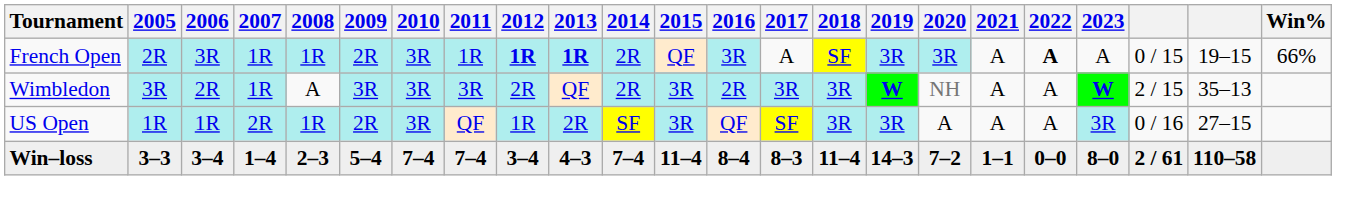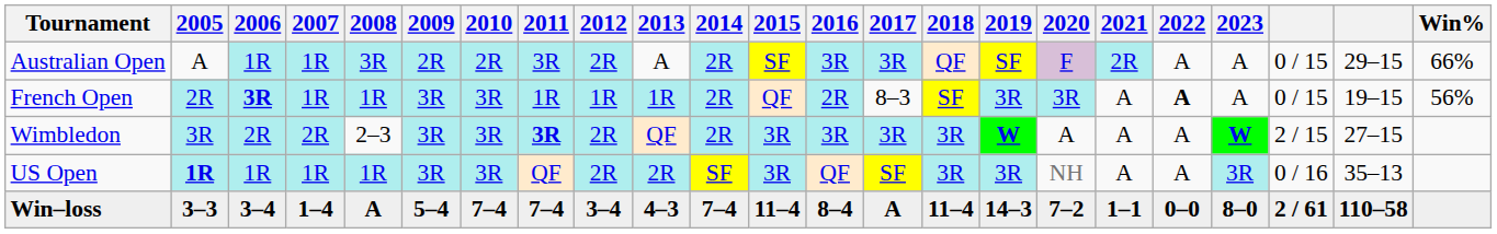 <table class="wikitable nowrap" style=text-align:center>
 <tr>
 <th>Tournament</th>
 <th><a href='#'>2005</a></th>
 <th><a href='#'>2006</a></th>
 <th><a href='#'>2007</a></th>
 <th><a href='#'>2008</a></th>
 <th><a href='#'>2009</a></th>
 <th><a href='#'>2010</a></th>
 <th><a href='#'>2011</a></th>
 <th><a href='#'>2012</a></th>
 <th><a href='#'>2013</a></th>
 <th><a href='#'>2014</a></th>
 <th><a href='#'>2015</a></th>
 <th><a href='#'>2016</a></th>
 <th><a href='#'>2017</a></th>
 <th><a href='#'>2018</a></th>
 <th><a href='#'>2019</a></th>
 <th><a href='#'>2020</a></th>
 <th><a href='#'>2021</a></th>
 <th><a href='#'>2022</a></th>
 <th><a href='#'>2023</a></th>
 <th></th>
 <th></th>
 <th>Win%</th>
 </tr>
 <tr>
+<td align=left><a href='#'>Australian Open</a></td>
+<td>A</td>
+<td bgcolor=afeeee><a href='#'>1R</a></td>
+<td bgcolor=afeeee><a href='#'>1R</a></td>
+<td bgcolor=afeeee><a href='#'>3R</a></td>
+<td bgcolor=afeeee><a href='#'>2R</a></td>
+<td bgcolor=afeeee><a href='#'>2R</a></td>
+<td bgcolor=afeeee><a href='#'>3R</a></td>
+<td bgcolor=afeeee><a href='#'>2R</a></td>
+<td>A</td>
+<td bgcolor=afeeee><a href='#'>2R</a></td>
+<td bgcolor=yellow><a href='#'>SF</a></td>
+<td bgcolor=afeeee><a href='#'>3R</a></td>
+<td bgcolor=afeeee><a href='#'>3R</a></td>
+<td bgcolor=ffebcd><a href='#'>QF</a></td>
+<td bgcolor=yellow><a href='#'>SF</a></td>
+<td bgcolor=thistle><a href='#'>F</a></td>
+<td bgcolor=afeeee><a href='#'>2R</a></td>
+<td>A</td>
+<td>A</td>
+<td>0 / 15</td>
+<td>29–15</td>
+<td>66%</td>
+</tr>
+<tr>
 <td align=left><a href='#'>French Open</a></td>
 <td bgcolor=afeeee><a href='#'>2R</a></td>
+<td bgcolor=afeeee><strong><a href='#'>3R</a></strong></td>
+<td bgcolor=afeeee><a href='#'>1R</a></td>
+<td bgcolor=afeeee><a href='#'>1R</a></td>
+<td bgcolor=afeeee><a href='#'>3R</a></td>
 <td bgcolor=afeeee><a href='#'>3R</a></td>
 <td bgcolor=afeeee><a href='#'>1R</a></td>
 <td bgcolor=afeeee><a href='#'>1R</a></td>
-<td bgcolor=afeeee><a href='#'>2R</a></td>
-<td bgcolor=afeeee><a href='#'>3R</a></td>
 <td bgcolor=afeeee><a href='#'>1R</a></td>
-<td bgcolor=afeeee><strong><a href='#'>1R</a></strong></td>
-<td bgcolor=afeeee><strong><a href='#'>1R</a></strong></td>
 <td bgcolor=afeeee><a href='#'>2R</a></td>
 <td bgcolor=ffebcd><a href='#'>QF</a></td>
-<td bgcolor=afeeee><a href='#'>3R</a></td>
-<td>A</td>
+<td bgcolor=afeeee><a href='#'>2R</a></td>
+<td>8–3</td>
 <td bgcolor=yellow><a href='#'>SF</a></td>
 <td bgcolor=afeeee><a href='#'>3R</a></td>
 <td bgcolor=afeeee><a href='#'>3R</a></td>
 <td>A</td>
 <td><strong>A</strong></td>
 <td>A</td>
 <td>0 / 15</td>
 <td>19–15</td>
-<td>66%</td>
+<td>56%</td>
 </tr>
 <tr>
 <td align=left><a href='#'>Wimbledon</a></td>
 <td bgcolor=afeeee><a href='#'>3R</a></td>
 <td bgcolor=afeeee><a href='#'>2R</a></td>
-<td bgcolor=afeeee><a href='#'>1R</a></td>
-<td>A</td>
+<td bgcolor=afeeee><a href='#'>2R</a></td>
+<td>2–3</td>
 <td bgcolor=afeeee><a href='#'>3R</a></td>
 <td bgcolor=afeeee><a href='#'>3R</a></td>
-<td bgcolor=afeeee><a href='#'>3R</a></td>
+<td bgcolor=afeeee><strong><a href='#'>3R</a></strong></td>
 <td bgcolor=afeeee><a href='#'>2R</a></td>
 <td bgcolor=ffebcd><a href='#'>QF</a></td>
 <td bgcolor=afeeee><a href='#'>2R</a></td>
 <td bgcolor=afeeee><a href='#'>3R</a></td>
-<td bgcolor=afeeee><a href='#'>2R</a></td>
+<td bgcolor=afeeee><a href='#'>3R</a></td>
 <td bgcolor=afeeee><a href='#'>3R</a></td>
 <td bgcolor=afeeee><a href='#'>3R</a></td>
 <td bgcolor=lime><a href='#'><strong>W</strong></a></td>
-<td style=color:#767676>NH</td>
+<td>A</td>
 <td>A</td>
 <td>A</td>
 <td bgcolor=lime><a href='#'><strong>W</strong></a></td>
 <td>2 / 15</td>
-<td>35–13</td>
+<td>27–15</td>
 <td></td>
 </tr>
 <tr>
 <td align=left><a href='#'>US Open</a></td>
+<td bgcolor=afeeee><strong><a href='#'>1R</a></strong></td>
 <td bgcolor=afeeee><a href='#'>1R</a></td>
 <td bgcolor=afeeee><a href='#'>1R</a></td>
-<td bgcolor=afeeee><a href='#'>2R</a></td>
 <td bgcolor=afeeee><a href='#'>1R</a></td>
-<td bgcolor=afeeee><a href='#'>2R</a></td>
+<td bgcolor=afeeee><a href='#'>3R</a></td>
 <td bgcolor=afeeee><a href='#'>3R</a></td>
 <td bgcolor=ffebcd><a href='#'>QF</a></td>
-<td bgcolor=afeeee><a href='#'>1R</a></td>
+<td bgcolor=afeeee><a href='#'>2R</a></td>
 <td bgcolor=afeeee><a href='#'>2R</a></td>
 <td bgcolor=yellow><a href='#'>SF</a></td>
 <td bgcolor=afeeee><a href='#'>3R</a></td>
 <td bgcolor=ffebcd><a href='#'>QF</a></td>
 <td bgcolor=yellow><a href='#'>SF</a></td>
 <td bgcolor=afeeee><a href='#'>3R</a></td>
 <td bgcolor=afeeee><a href='#'>3R</a></td>
-<td>A</td>
+<td style=color:#767676>NH</td>
 <td>A</td>
 <td>A</td>
 <td bgcolor=afeeee><a href='#'>3R</a></td>
 <td>0 / 16</td>
-<td>27–15</td>
+<td>35–13</td>
 <td></td>
 </tr>
 <tr style=background:#efefef;font-weight:bold>
 <td style=text-align:left>Win–loss</td>
 <td>3–3</td>
 <td>3–4</td>
 <td>1–4</td>
-<td>2–3</td>
+<td>A</td>
 <td>5–4</td>
 <td>7–4</td>
 <td>7–4</td>
 <td>3–4</td>
 <td>4–3</td>
 <td>7–4</td>
 <td>11–4</td>
 <td>8–4</td>
-<td>8–3</td>
+<td>A</td>
 <td>11–4</td>
 <td>14–3</td>
 <td>7–2</td>
 <td>1–1</td>
 <td>0–0</td>
 <td>8–0</td>
 <td>2 / 61</td>
 <td>110–58</td>
 <td></td>
 </tr>
 </table>
